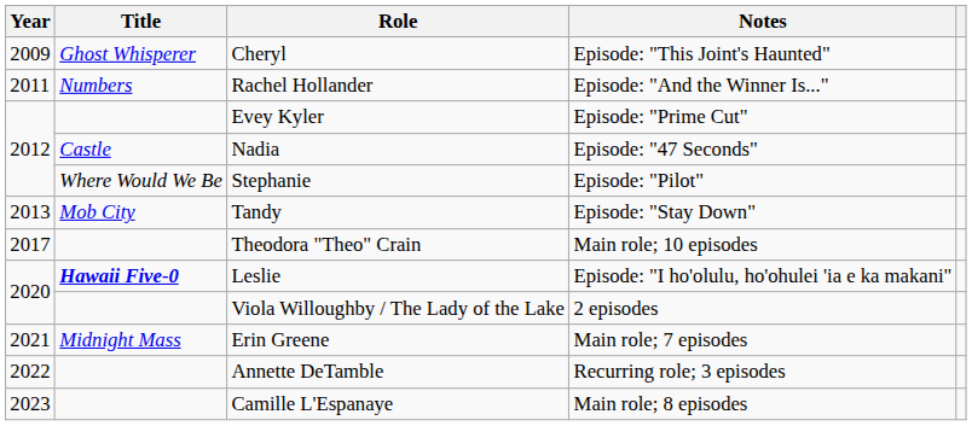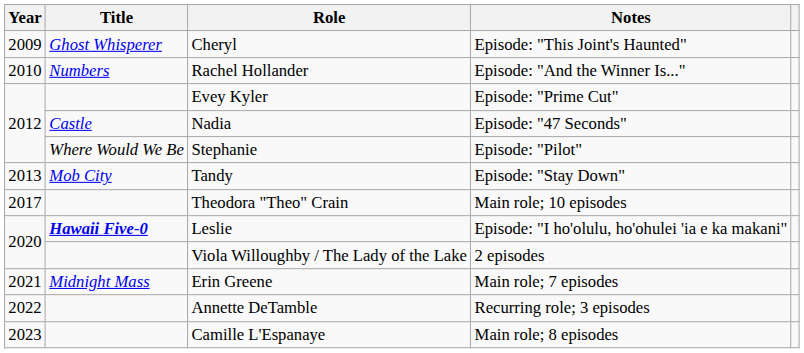 <table class="wikitable sortable">
 <tr>
 <th>Year</th>
 <th>Title</th>
 <th>Role</th>
 <th class="unsortable">Notes</th>
 <th class="unsortable"></th>
 </tr>
 <tr>
 <td>2009</td>
 <td><em><a href='#'>Ghost Whisperer</a></em></td>
 <td>Cheryl</td>
 <td>Episode: "This Joint's Haunted"</td>
 <td style="text-align:center;"></td>
 </tr>
 <tr>
-<td>2011</td>
+<td>2010</td>
 <td><em><a href='#'>Numbers</a></em></td>
 <td>Rachel Hollander</td>
 <td>Episode: "And the Winner Is..."</td>
 <td style="text-align:center;"></td>
 </tr>
 <tr>
 <td rowspan="3">2012</td>
 <td><em></em></td>
 <td>Evey Kyler</td>
 <td>Episode: "Prime Cut"</td>
 <td style="text-align:center;"></td>
 </tr>
 <tr>
 <td><em><a href='#'>Castle</a></em></td>
 <td>Nadia</td>
 <td>Episode: "47 Seconds"</td>
 <td style="text-align:center;"></td>
 </tr>
 <tr>
 <td><em>Where Would We Be</em></td>
 <td>Stephanie</td>
 <td>Episode: "Pilot"</td>
 <td style="text-align:center;"></td>
 </tr>
 <tr>
 <td>2013</td>
 <td><em><a href='#'>Mob City</a></em></td>
 <td>Tandy</td>
 <td>Episode: "Stay Down"</td>
 <td style="text-align:center;"></td>
 </tr>
 <tr>
 <td>2017</td>
 <td><em></em></td>
 <td>Theodora "Theo" Crain</td>
 <td>Main role; 10 episodes</td>
 <td style="text-align:center;"></td>
 </tr>
 <tr>
 <td rowspan="2">2020</td>
 <td><strong><em><a href='#'>Hawaii Five-0</a></em></strong></td>
 <td>Leslie</td>
 <td>Episode: "I ho'olulu, ho'ohulei 'ia e ka makani"</td>
 <td style="text-align:center;"></td>
 </tr>
 <tr>
 <td><em></em></td>
 <td>Viola Willoughby / The Lady of the Lake</td>
 <td>2 episodes</td>
 <td style="text-align:center;"></td>
 </tr>
 <tr>
 <td>2021</td>
 <td><em><a href='#'>Midnight Mass</a></em></td>
 <td>Erin Greene</td>
 <td>Main role; 7 episodes</td>
 <td style="text-align:center;"></td>
 </tr>
 <tr>
 <td>2022</td>
 <td><em></em></td>
 <td>Annette DeTamble</td>
 <td>Recurring role; 3 episodes</td>
 <td style="text-align:center;"></td>
 </tr>
 <tr>
 <td>2023</td>
 <td><em></em></td>
 <td>Camille L'Espanaye</td>
 <td>Main role; 8 episodes</td>
 <td style="text-align:center;"></td>
 </tr>
 </table>
